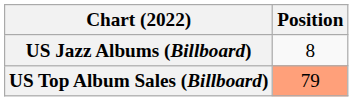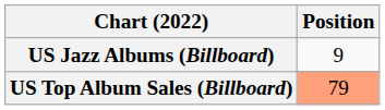 <table class="wikitable sortable plainrowheaders" style="text-align:center">
 <tr>
 <th scope="col">Chart (2022)</th>
 <th scope="col">Position</th>
 </tr>
 <tr>
 <th scope="row">US Jazz Albums (<em>Billboard</em>)</th>
-<td>8</td>
+<td>9</td>
 </tr>
 <tr>
 <th scope="row">US Top Album Sales (<em>Billboard</em>)</th>
 <td style="background: lightsalmon;">79</td>
 </tr>
 </table>
